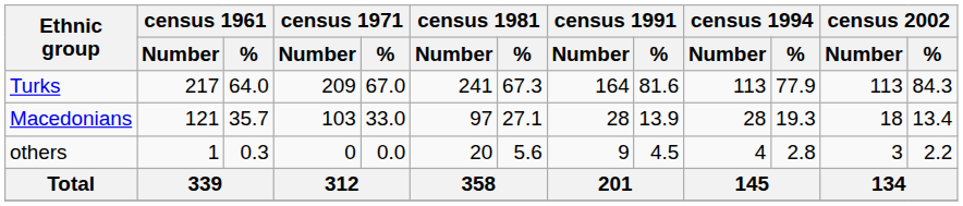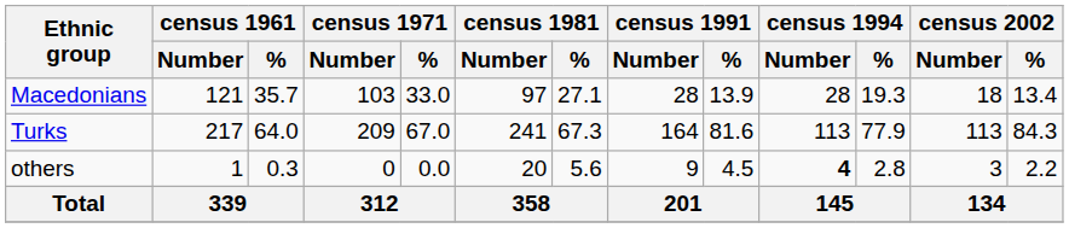 <table class="wikitable">
 <tr>
 <th rowspan="2">Ethnic<br>group</th>
 <th colspan="2">census 1961</th>
 <th colspan="2">census 1971</th>
 <th colspan="2">census 1981</th>
 <th colspan="2">census 1991</th>
 <th colspan="2">census 1994</th>
 <th colspan="2">census 2002</th>
 </tr>
 <tr bgcolor="#e0e0e0">
 <th>Number</th>
 <th>%</th>
 <th>Number</th>
 <th>%</th>
 <th>Number</th>
 <th>%</th>
 <th>Number</th>
 <th>%</th>
 <th>Number</th>
 <th>%</th>
 <th>Number</th>
 <th>%</th>
 </tr>
 <tr>
+<td><a href='#'>Macedonians</a></td>
+<td align="right">121</td>
+<td align="right">35.7</td>
+<td align="right">103</td>
+<td align="right">33.0</td>
+<td align="right">97</td>
+<td align="right">27.1</td>
+<td align="right">28</td>
+<td align="right">13.9</td>
+<td align="right">28</td>
+<td align="right">19.3</td>
+<td align="right">18</td>
+<td align="right">13.4</td>
+</tr>
+<tr>
 <td><a href='#'>Turks</a></td>
 <td align="right">217</td>
 <td align="right">64.0</td>
 <td align="right">209</td>
 <td align="right">67.0</td>
 <td align="right">241</td>
 <td align="right">67.3</td>
 <td align="right">164</td>
 <td align="right">81.6</td>
 <td align="right">113</td>
 <td align="right">77.9</td>
 <td align="right">113</td>
 <td align="right">84.3</td>
 </tr>
 <tr>
-<td><a href='#'>Macedonians</a></td>
-<td align="right">121</td>
-<td align="right">35.7</td>
-<td align="right">103</td>
-<td align="right">33.0</td>
-<td align="right">97</td>
-<td align="right">27.1</td>
-<td align="right">28</td>
-<td align="right">13.9</td>
-<td align="right">28</td>
-<td align="right">19.3</td>
-<td align="right">18</td>
-<td align="right">13.4</td>
-</tr>
-<tr>
 <td>others</td>
 <td align="right">1</td>
 <td align="right">0.3</td>
 <td align="right">0</td>
 <td align="right">0.0</td>
 <td align="right">20</td>
 <td align="right">5.6</td>
 <td align="right">9</td>
 <td align="right">4.5</td>
-<td align="right">4</td>
+<td align="right"><strong>4</strong></td>
 <td align="right">2.8</td>
 <td align="right">3</td>
 <td align="right">2.2</td>
 </tr>
 <tr bgcolor="#e0e0e0">
 <th align="left">Total</th>
 <th colspan="2">339</th>
 <th colspan="2">312</th>
 <th colspan="2">358</th>
 <th colspan="2">201</th>
 <th colspan="2">145</th>
 <th colspan="2">134</th>
 </tr>
 <tr>
 </tr>
 </table>
